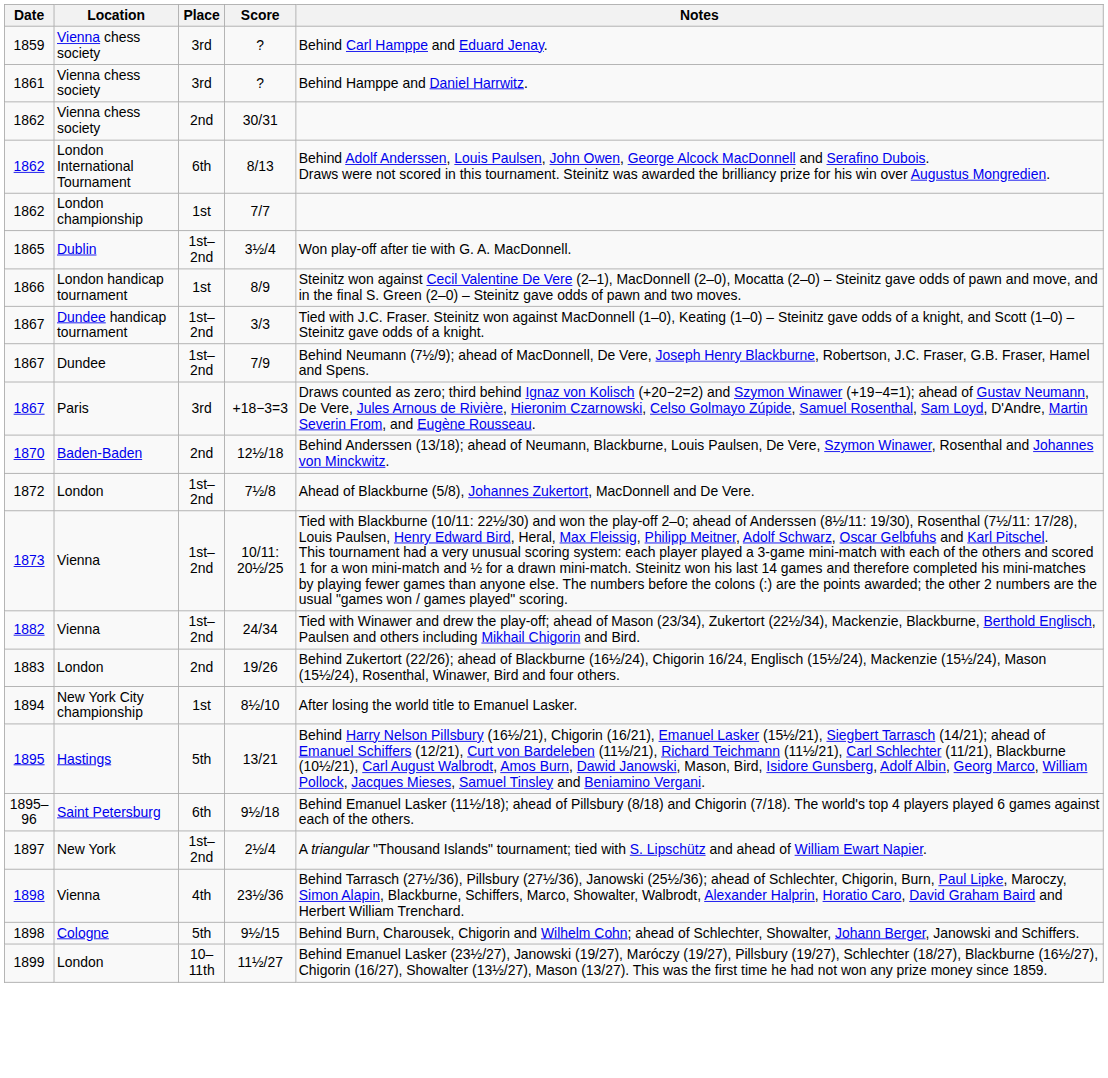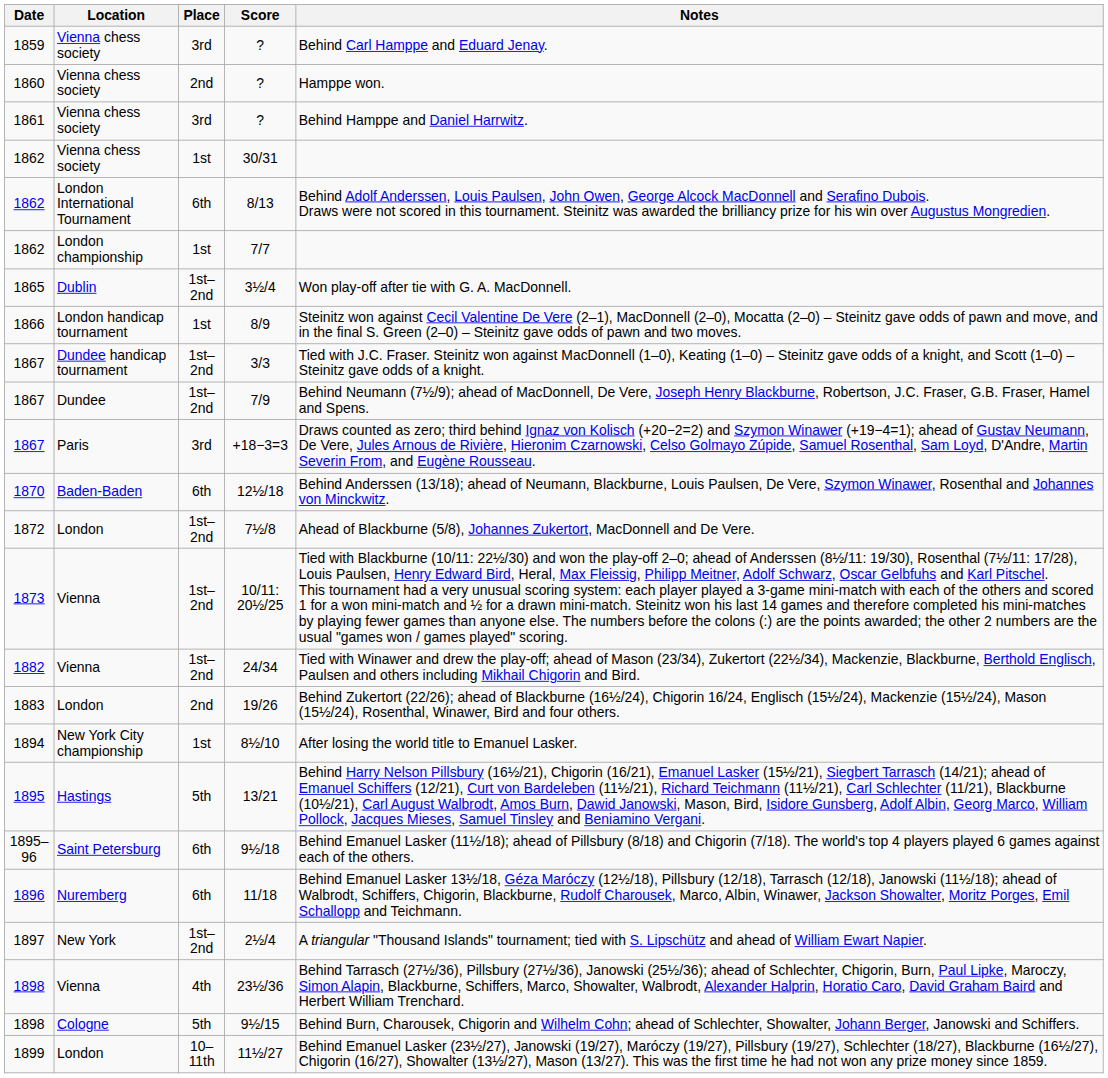 <table class="wikitable sortable" style="text-align:center; margin:1em auto 1em auto;">
 <tr>
 <th>Date</th>
 <th>Location</th>
 <th>Place</th>
 <th>Score</th>
 <th class="unsortable">Notes</th>
 </tr>
 <tr>
 <td>1859</td>
 <td align=left><a href='#'>Vienna</a> chess society</td>
 <td>3rd</td>
 <td>?</td>
 <td align=left>Behind <a href='#'>Carl Hamppe</a> and <a href='#'>Eduard Jenay</a>.</td>
 </tr>
 <tr>
+<td>1860</td>
+<td align=left>Vienna chess society</td>
+<td>2nd</td>
+<td>?</td>
+<td align=left>Hamppe won.</td>
+</tr>
+<tr>
 <td>1861</td>
 <td align=left>Vienna chess society</td>
 <td>3rd</td>
 <td>?</td>
 <td align=left>Behind Hamppe and <a href='#'>Daniel Harrwitz</a>.</td>
 </tr>
 <tr>
 <td>1862</td>
 <td align=left>Vienna chess society</td>
-<td>2nd</td>
+<td>1st</td>
 <td>30/31</td>
 <td align=left> </td>
 </tr>
 <tr>
 <td><a href='#'>1862</a></td>
 <td align=left>London International Tournament</td>
 <td>6th</td>
 <td>8/13</td>
 <td align=left>Behind <a href='#'>Adolf Anderssen</a>, <a href='#'>Louis Paulsen</a>, <a href='#'>John Owen</a>, <a href='#'>George Alcock MacDonnell</a> and <a href='#'>Serafino Dubois</a>.<br>Draws were not scored in this tournament. Steinitz was awarded the brilliancy prize for his win over <a href='#'>Augustus Mongredien</a>.</td>
 </tr>
 <tr>
 <td>1862</td>
 <td align=left>London championship</td>
 <td>1st</td>
 <td>7/7</td>
 <td align=left> </td>
 </tr>
 <tr>
 <td>1865</td>
 <td align=left><a href='#'>Dublin</a></td>
 <td>1st–2nd</td>
 <td>3½/4</td>
 <td align=left>Won play-off after tie with G. A. MacDonnell.</td>
 </tr>
 <tr>
 <td>1866</td>
 <td align=left>London handicap tournament</td>
 <td>1st</td>
 <td>8/9</td>
 <td align=left>Steinitz won against <a href='#'>Cecil Valentine De Vere</a> (2–1), MacDonnell (2–0), Mocatta (2–0) – Steinitz gave odds of pawn and move, and in the final S. Green (2–0) – Steinitz gave odds of pawn and two moves.</td>
 </tr>
 <tr>
 <td>1867</td>
 <td align=left><a href='#'>Dundee</a> handicap tournament</td>
 <td>1st–2nd</td>
 <td>3/3</td>
 <td align=left>Tied with J.C. Fraser. Steinitz won against MacDonnell (1–0), Keating (1–0) – Steinitz gave odds of a knight, and Scott (1–0) – Steinitz gave odds of a knight.</td>
 </tr>
 <tr>
 <td>1867</td>
 <td align=left>Dundee</td>
 <td>1st–2nd</td>
 <td>7/9</td>
 <td align=left>Behind Neumann (7½/9); ahead of MacDonnell, De Vere, <a href='#'>Joseph Henry Blackburne</a>, Robertson, J.C. Fraser, G.B. Fraser, Hamel and Spens.</td>
 </tr>
 <tr>
 <td><a href='#'>1867</a></td>
 <td align=left>Paris</td>
 <td>3rd</td>
 <td>+18−3=3</td>
 <td align=left>Draws counted as zero; third behind <a href='#'>Ignaz von Kolisch</a> (+20−2=2) and <a href='#'>Szymon Winawer</a> (+19−4=1); ahead of <a href='#'>Gustav Neumann</a>, De Vere, <a href='#'>Jules Arnous de Rivière</a>, <a href='#'>Hieronim Czarnowski</a>, <a href='#'>Celso Golmayo Zúpide</a>, <a href='#'>Samuel Rosenthal</a>, <a href='#'>Sam Loyd</a>, D'Andre, <a href='#'>Martin Severin From</a>, and <a href='#'>Eugène Rousseau</a>.</td>
 </tr>
 <tr>
 <td><a href='#'>1870</a></td>
 <td align=left><a href='#'>Baden-Baden</a></td>
-<td>2nd</td>
+<td>6th</td>
 <td>12½/18</td>
 <td align=left>Behind Anderssen (13/18); ahead of Neumann, Blackburne, Louis Paulsen, De Vere, <a href='#'>Szymon Winawer</a>, Rosenthal and <a href='#'>Johannes von Minckwitz</a>.</td>
 </tr>
 <tr>
 <td>1872</td>
 <td align=left>London</td>
 <td>1st–2nd</td>
 <td>7½/8</td>
 <td align=left>Ahead of Blackburne (5/8), <a href='#'>Johannes Zukertort</a>, MacDonnell and De Vere.</td>
 </tr>
 <tr>
 <td><a href='#'>1873</a></td>
 <td align=left>Vienna</td>
 <td>1st–2nd</td>
 <td>10/11: 20½/25</td>
 <td align=left>Tied with Blackburne (10/11: 22½/30) and won the play-off 2–0; ahead of Anderssen (8½/11: 19/30), Rosenthal (7½/11: 17/28), Louis Paulsen, <a href='#'>Henry Edward Bird</a>, Heral, <a href='#'>Max Fleissig</a>, <a href='#'>Philipp Meitner</a>, <a href='#'>Adolf Schwarz</a>, <a href='#'>Oscar Gelbfuhs</a> and <a href='#'>Karl Pitschel</a>.<br>This tournament had a very unusual scoring system: each player played a 3-game mini-match with each of the others and scored 1 for a won mini-match and ½ for a drawn mini-match. Steinitz won his last 14 games and therefore completed his mini-matches by playing fewer games than anyone else. The numbers before the colons (:) are the points awarded; the other 2 numbers are the usual "games won / games played" scoring.</td>
 </tr>
 <tr>
 <td><a href='#'>1882</a></td>
 <td align=left>Vienna</td>
 <td>1st–2nd</td>
 <td>24/34</td>
 <td align=left>Tied with Winawer and drew the play-off; ahead of Mason (23/34), Zukertort (22½/34), Mackenzie, Blackburne, <a href='#'>Berthold Englisch</a>, Paulsen and others including <a href='#'>Mikhail Chigorin</a> and Bird.</td>
 </tr>
 <tr>
 <td>1883</td>
 <td align=left>London</td>
 <td>2nd</td>
 <td>19/26</td>
 <td align=left>Behind Zukertort (22/26); ahead of Blackburne (16½/24), Chigorin 16/24, Englisch (15½/24), Mackenzie (15½/24), Mason (15½/24), Rosenthal, Winawer, Bird and four others.</td>
 </tr>
 <tr>
 <td>1894</td>
 <td align=left>New York City championship</td>
 <td>1st</td>
 <td>8½/10</td>
 <td align=left>After losing the world title to Emanuel Lasker.</td>
 </tr>
 <tr>
 <td><a href='#'>1895</a></td>
 <td align=left><a href='#'>Hastings</a></td>
 <td>5th</td>
 <td>13/21</td>
 <td align=left>Behind <a href='#'>Harry Nelson Pillsbury</a> (16½/21), Chigorin (16/21), <a href='#'>Emanuel Lasker</a> (15½/21), <a href='#'>Siegbert Tarrasch</a> (14/21); ahead of <a href='#'>Emanuel Schiffers</a> (12/21), <a href='#'>Curt von Bardeleben</a> (11½/21), <a href='#'>Richard Teichmann</a> (11½/21), <a href='#'>Carl Schlechter</a> (11/21), Blackburne (10½/21), <a href='#'>Carl August Walbrodt</a>, <a href='#'>Amos Burn</a>, <a href='#'>Dawid Janowski</a>, Mason, Bird, <a href='#'>Isidore Gunsberg</a>, <a href='#'>Adolf Albin</a>, <a href='#'>Georg Marco</a>, <a href='#'>William Pollock</a>, <a href='#'>Jacques Mieses</a>, <a href='#'>Samuel Tinsley</a> and <a href='#'>Beniamino Vergani</a>.</td>
 </tr>
 <tr>
 <td>1895–96</td>
 <td align=left><a href='#'>Saint Petersburg</a></td>
 <td>6th</td>
 <td>9½/18</td>
 <td align=left>Behind Emanuel Lasker (11½/18); ahead of Pillsbury (8/18) and Chigorin (7/18). The world's top 4 players played 6 games against each of the others.</td>
 </tr>
 <tr>
+<td><a href='#'>1896</a></td>
+<td align=left><a href='#'>Nuremberg</a></td>
+<td>6th</td>
+<td>11/18</td>
+<td align=left>Behind Emanuel Lasker 13½/18, <a href='#'>Géza Maróczy</a> (12½/18), Pillsbury (12/18), Tarrasch (12/18), Janowski (11½/18); ahead of Walbrodt, Schiffers, Chigorin, Blackburne, <a href='#'>Rudolf Charousek</a>, Marco, Albin, Winawer, <a href='#'>Jackson Showalter</a>, <a href='#'>Moritz Porges</a>, <a href='#'>Emil Schallopp</a> and Teichmann.</td>
+</tr>
+<tr>
 <td>1897</td>
 <td align=left>New York</td>
 <td>1st–2nd</td>
 <td>2½/4</td>
 <td align=left>A <em>triangular</em> "Thousand Islands" tournament; tied with <a href='#'>S. Lipschütz</a> and ahead of <a href='#'>William Ewart Napier</a>.</td>
 </tr>
 <tr>
 <td><a href='#'>1898</a></td>
 <td align=left>Vienna</td>
 <td>4th</td>
 <td>23½/36</td>
 <td align=left>Behind Tarrasch (27½/36), Pillsbury (27½/36), Janowski (25½/36); ahead of Schlechter, Chigorin, Burn, <a href='#'>Paul Lipke</a>, Maroczy, <a href='#'>Simon Alapin</a>, Blackburne, Schiffers, Marco, Showalter, Walbrodt, <a href='#'>Alexander Halprin</a>, <a href='#'>Horatio Caro</a>, <a href='#'>David Graham Baird</a> and Herbert William Trenchard.</td>
 </tr>
 <tr>
 <td>1898</td>
 <td align=left><a href='#'>Cologne</a></td>
 <td>5th</td>
 <td>9½/15</td>
 <td align=left>Behind Burn, Charousek, Chigorin and <a href='#'>Wilhelm Cohn</a>; ahead of Schlechter, Showalter, <a href='#'>Johann Berger</a>, Janowski and Schiffers.</td>
 </tr>
 <tr>
 <td>1899</td>
 <td align=left>London</td>
 <td>10–11th</td>
 <td>11½/27</td>
 <td align=left>Behind Emanuel Lasker (23½/27), Janowski (19/27), Maróczy (19/27), Pillsbury (19/27), Schlechter (18/27), Blackburne (16½/27), Chigorin (16/27), Showalter (13½/27), Mason (13/27). This was the first time he had not won any prize money since 1859.</td>
 </tr>
 </table>
